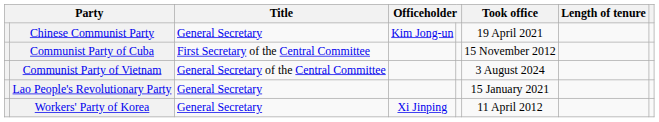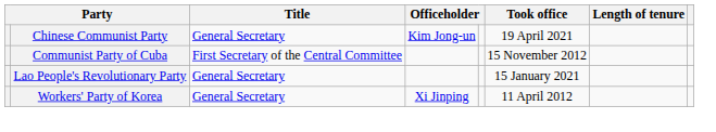 <table class="wikitable sortable" style=text-align:center>
 <tr>
 <th scope=col colspan="2">Party</th>
 <th scope=col>Title</th>
 <th scope=col colspan="2">Officeholder</th>
 <th scope=col>Took office</th>
 <th scope=col>Length of tenure</th>
 <th scope=col class="unsortable"></th>
 </tr>
 <tr>
 <th></th>
 <th align="left" scope="row" style="font-weight:normal;"><a href='#'>Chinese Communist Party</a></th>
 <td align="left"><a href='#'>General Secretary</a></td>
 <td><a href='#'>Kim Jong-un</a> </td>
 <td></td>
 <td>19 April 2021</td>
 <td></td>
 <td></td>
 </tr>
 <tr>
 <th></th>
 <th align="left" scope="row" style="font-weight:normal;"><a href='#'>Communist Party of Cuba</a></th>
 <td align="left"><a href='#'>First Secretary</a> of the <a href='#'>Central Committee</a></td>
 <td> </td>
 <td></td>
 <td>15 November 2012</td>
 <td></td>
 <td></td>
 </tr>
 <tr>
 <th></th>
-<th align="left" scope="row" style="font-weight:normal;"><a href='#'>Communist Party of Vietnam</a></th>
-<td align="left"><a href='#'>General Secretary</a> of the <a href='#'>Central Committee</a></td>
-<td> </td>
-<td></td>
-<td>3 August 2024</td>
-<td></td>
-<td></td>
-</tr>
-<tr>
-<th></th>
 <th align="left" scope="row" style="font-weight:normal;"><a href='#'>Lao People's Revolutionary Party</a></th>
 <td align="left"><a href='#'>General Secretary</a></td>
 <td> </td>
 <td></td>
 <td>15 January 2021</td>
 <td></td>
 <td></td>
 </tr>
 <tr>
 <th></th>
 <th align="left" scope="row" style="font-weight:normal;"><a href='#'>Workers' Party of Korea</a></th>
 <td align="left"><a href='#'>General Secretary</a></td>
 <td><a href='#'>Xi Jinping</a> </td>
 <td></td>
 <td>11 April 2012</td>
 <td></td>
 <td></td>
 </tr>
 </table>
